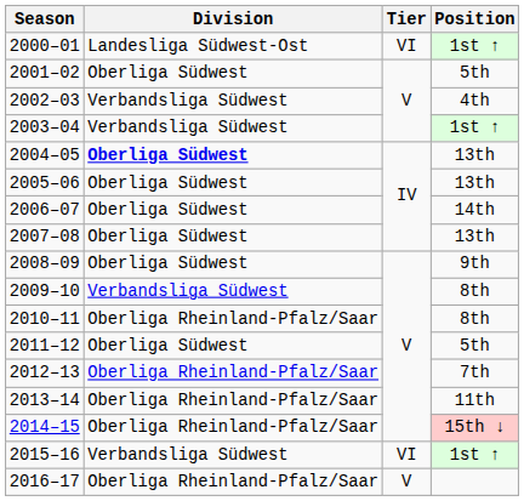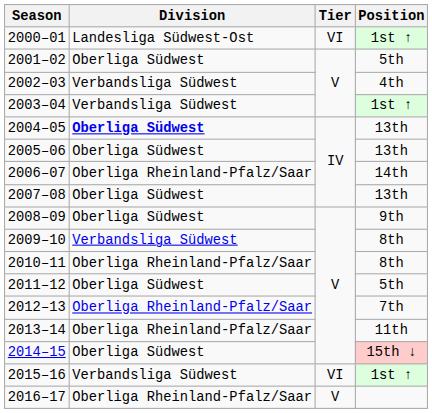 <table class="wikitable">
 <tr>
 <th>Season</th>
 <th>Division</th>
 <th>Tier</th>
 <th>Position</th>
 </tr>
 <tr align="center">
 <td>2000–01</td>
 <td align="left">Landesliga Südwest-Ost</td>
 <td>VI</td>
 <td style="background:#ddffdd">1st ↑</td>
 </tr>
 <tr align="center">
 <td>2001–02</td>
 <td align="left">Oberliga Südwest</td>
 <td rowspan=3>V</td>
 <td>5th</td>
 </tr>
 <tr align="center">
 <td>2002–03</td>
 <td align="left">Verbandsliga Südwest</td>
 <td>4th</td>
 </tr>
 <tr align="center">
 <td>2003–04</td>
 <td align="left">Verbandsliga Südwest</td>
 <td style="background:#ddffdd">1st ↑</td>
 </tr>
 <tr align="center">
 <td>2004–05</td>
 <td align="left"><strong><a href='#'>Oberliga Südwest</a></strong></td>
 <td rowspan=4>IV</td>
 <td>13th</td>
 </tr>
 <tr align="center">
 <td>2005–06</td>
 <td align="left">Oberliga Südwest</td>
 <td>13th</td>
 </tr>
 <tr align="center">
 <td>2006–07</td>
-<td align="left">Oberliga Südwest</td>
+<td align="left">Oberliga Rheinland-Pfalz/Saar</td>
 <td>14th</td>
 </tr>
 <tr align="center">
 <td>2007–08</td>
 <td align="left">Oberliga Südwest</td>
 <td>13th</td>
 </tr>
 <tr align="center">
 <td>2008–09</td>
 <td align="left">Oberliga Südwest</td>
 <td rowspan=7>V</td>
 <td>9th</td>
 </tr>
 <tr align="center">
 <td>2009–10</td>
 <td align="left"><a href='#'>Verbandsliga Südwest</a></td>
 <td>8th</td>
 </tr>
 <tr align="center">
 <td>2010–11</td>
 <td align="left">Oberliga Rheinland-Pfalz/Saar</td>
 <td>8th</td>
 </tr>
 <tr align="center">
 <td>2011–12</td>
 <td align="left">Oberliga Südwest</td>
 <td>5th</td>
 </tr>
 <tr align="center">
 <td>2012–13</td>
 <td align="left"><a href='#'>Oberliga Rheinland-Pfalz/Saar</a></td>
 <td>7th</td>
 </tr>
 <tr align="center">
 <td>2013–14</td>
 <td align="left">Oberliga Rheinland-Pfalz/Saar</td>
 <td>11th</td>
 </tr>
 <tr align="center">
 <td><a href='#'>2014–15</a></td>
-<td align="left">Oberliga Rheinland-Pfalz/Saar</td>
+<td align="left">Oberliga Südwest</td>
 <td style="background:#ffcccc">15th ↓</td>
 </tr>
 <tr align="center">
 <td>2015–16</td>
 <td align="left">Verbandsliga Südwest</td>
 <td>VI</td>
 <td style="background:#ddffdd">1st ↑</td>
 </tr>
 <tr align="center">
 <td>2016–17</td>
 <td align="left">Oberliga Rheinland-Pfalz/Saar</td>
 <td>V</td>
 <td></td>
 </tr>
 </table>
